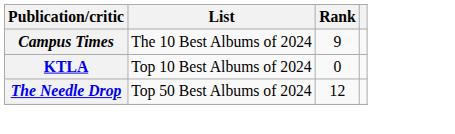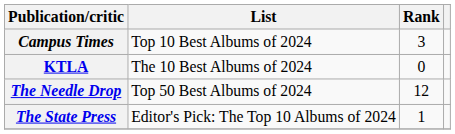 <table class="wikitable sortable plainrowheaders">
 <tr>
 <th scope="col">Publication/critic</th>
 <th scope="col">List</th>
 <th scope="col">Rank</th>
 <th scope="col" class="unsortable"></th>
 </tr>
 <tr>
 <th scope="row"><em>Campus Times</em></th>
-<td>The 10 Best Albums of 2024</td>
-<td style="text-align: center;">9</td>
+<td>Top 10 Best Albums of 2024</td>
+<td style="text-align: center;">3</td>
 <td style="text-align: center;"></td>
 </tr>
 <tr>
 <th scope="row"><a href='#'>KTLA</a></th>
-<td>Top 10 Best Albums of 2024</td>
+<td>The 10 Best Albums of 2024</td>
 <td style="text-align: center;">0</td>
 <td style="text-align: center;"></td>
 </tr>
 <tr>
 <th scope="row"><em><a href='#'>The Needle Drop</a></em></th>
 <td>Top 50 Best Albums of 2024</td>
 <td style="text-align: center;">12</td>
 <td style="text-align: center;"></td>
 </tr>
 <tr>
+<th scope="row"><em><a href='#'>The State Press</a></em></th>
+<td>Editor's Pick: The Top 10 Albums of 2024</td>
+<td style="text-align: center;">1</td>
+<td style="text-align: center;"></td>
+</tr>
+<tr>
 </tr>
 </table>
